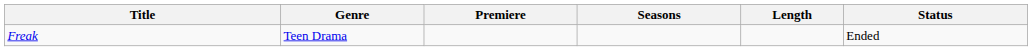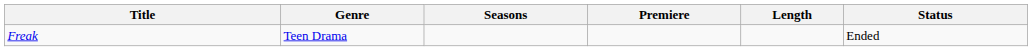 <table class="wikitable sortable" style="width:100%;">
 <tr>
 <th style="width:27%">Title</th>
 <th style="width:14%">Genre</th>
+<th style="width:16%">Seasons</th>
 <th style="width:15%">Premiere</th>
-<th style="width:16%">Seasons</th>
 <th style="width:10%">Length</th>
 <th style="width:18%">Status</th>
 </tr>
 <tr>
 <td><em><a href='#'>Freak</a></em></td>
 <td><a href='#'>Teen Drama</a></td>
 <td></td>
 <td></td>
 <td></td>
 <td>Ended</td>
 </tr>
 </table>
